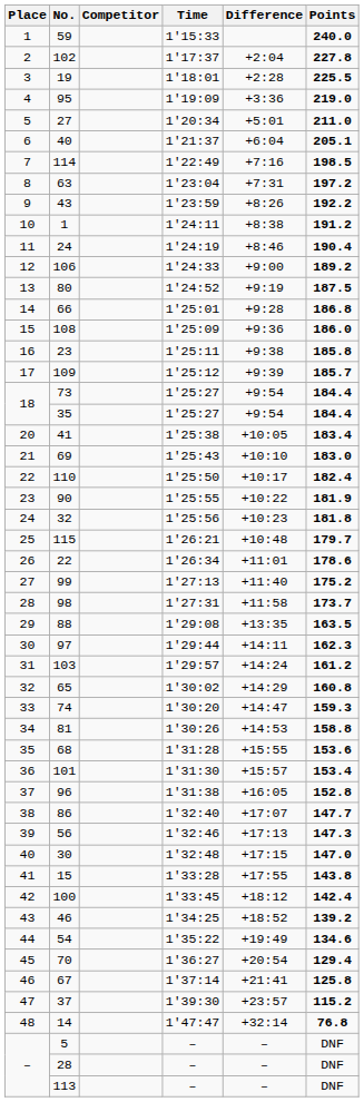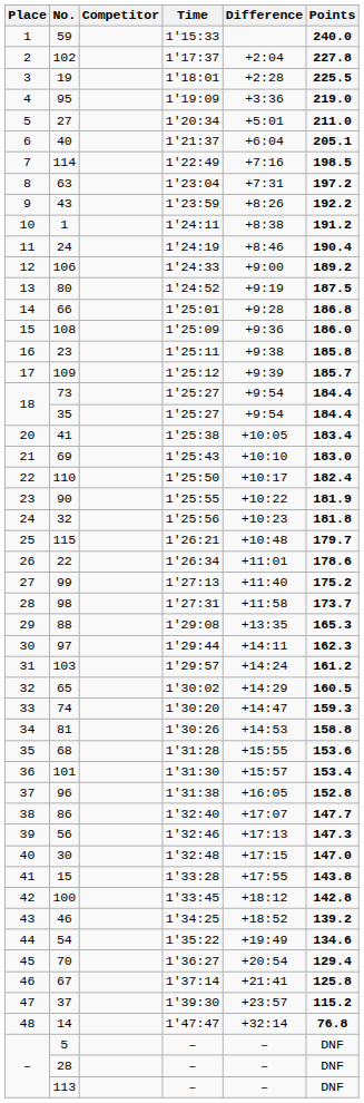 <table class=wikitable style="text-align:center">
 <tr>
 <th>Place</th>
 <th>No.</th>
 <th>Competitor</th>
 <th>Time</th>
 <th>Difference</th>
 <th>Points</th>
 </tr>
 <tr>
 <td>1</td>
 <td>59</td>
 <td align=left></td>
 <td>1'15:33</td>
 <td></td>
 <td><strong>240.0</strong></td>
 </tr>
 <tr>
 <td>2</td>
 <td>102</td>
 <td align=left></td>
 <td>1'17:37</td>
 <td>+2:04</td>
 <td><strong>227.8</strong></td>
 </tr>
 <tr>
 <td>3</td>
 <td>19</td>
 <td align=left></td>
 <td>1'18:01</td>
 <td>+2:28</td>
 <td><strong>225.5</strong></td>
 </tr>
 <tr>
 <td>4</td>
 <td>95</td>
 <td align=left></td>
 <td>1'19:09</td>
 <td>+3:36</td>
 <td><strong>219.0</strong></td>
 </tr>
 <tr>
 <td>5</td>
 <td>27</td>
 <td align=left></td>
 <td>1'20:34</td>
 <td>+5:01</td>
 <td><strong>211.0</strong></td>
 </tr>
 <tr>
 <td>6</td>
 <td>40</td>
 <td align=left></td>
 <td>1'21:37</td>
 <td>+6:04</td>
 <td><strong>205.1</strong></td>
 </tr>
 <tr>
 <td>7</td>
 <td>114</td>
 <td align=left></td>
 <td>1'22:49</td>
 <td>+7:16</td>
 <td><strong>198.5</strong></td>
 </tr>
 <tr>
 <td>8</td>
 <td>63</td>
 <td align=left></td>
 <td>1'23:04</td>
 <td>+7:31</td>
 <td><strong>197.2</strong></td>
 </tr>
 <tr>
 <td>9</td>
 <td>43</td>
 <td align=left></td>
 <td>1'23:59</td>
 <td>+8:26</td>
 <td><strong>192.2</strong></td>
 </tr>
 <tr>
 <td>10</td>
 <td>1</td>
 <td align=left></td>
 <td>1'24:11</td>
 <td>+8:38</td>
 <td><strong>191.2</strong></td>
 </tr>
 <tr>
 <td>11</td>
 <td>24</td>
 <td align=left></td>
 <td>1'24:19</td>
 <td>+8:46</td>
 <td><strong>190.4</strong></td>
 </tr>
 <tr>
 <td>12</td>
 <td>106</td>
 <td align=left></td>
 <td>1'24:33</td>
 <td>+9:00</td>
 <td><strong>189.2</strong></td>
 </tr>
 <tr>
 <td>13</td>
 <td>80</td>
 <td align=left></td>
 <td>1'24:52</td>
 <td>+9:19</td>
 <td><strong>187.5</strong></td>
 </tr>
 <tr>
 <td>14</td>
 <td>66</td>
 <td align=left></td>
 <td>1'25:01</td>
 <td>+9:28</td>
 <td><strong>186.8</strong></td>
 </tr>
 <tr>
 <td>15</td>
 <td>108</td>
 <td align=left></td>
 <td>1'25:09</td>
 <td>+9:36</td>
 <td><strong>186.0</strong></td>
 </tr>
 <tr>
 <td>16</td>
 <td>23</td>
 <td align=left></td>
 <td>1'25:11</td>
 <td>+9:38</td>
 <td><strong>185.8</strong></td>
 </tr>
 <tr>
 <td>17</td>
 <td>109</td>
 <td align=left></td>
 <td>1'25:12</td>
 <td>+9:39</td>
 <td><strong>185.7</strong></td>
 </tr>
 <tr>
 <td rowspan=2>18</td>
 <td>73</td>
 <td align=left></td>
 <td>1'25:27</td>
 <td>+9:54</td>
 <td><strong>184.4</strong></td>
 </tr>
 <tr>
 <td>35</td>
 <td align=left></td>
 <td>1'25:27</td>
 <td>+9:54</td>
 <td><strong>184.4</strong></td>
 </tr>
 <tr>
 <td>20</td>
 <td>41</td>
 <td align=left></td>
 <td>1'25:38</td>
 <td>+10:05</td>
 <td><strong>183.4</strong></td>
 </tr>
 <tr>
 <td>21</td>
 <td>69</td>
 <td align=left></td>
 <td>1'25:43</td>
 <td>+10:10</td>
 <td><strong>183.0</strong></td>
 </tr>
 <tr>
 <td>22</td>
 <td>110</td>
 <td align=left></td>
 <td>1'25:50</td>
 <td>+10:17</td>
 <td><strong>182.4</strong></td>
 </tr>
 <tr>
 <td>23</td>
 <td>90</td>
 <td align=left></td>
 <td>1'25:55</td>
 <td>+10:22</td>
 <td><strong>181.9</strong></td>
 </tr>
 <tr>
 <td>24</td>
 <td>32</td>
 <td align=left></td>
 <td>1'25:56</td>
 <td>+10:23</td>
 <td><strong>181.8</strong></td>
 </tr>
 <tr>
 <td>25</td>
 <td>115</td>
 <td align=left></td>
 <td>1'26:21</td>
 <td>+10:48</td>
 <td><strong>179.7</strong></td>
 </tr>
 <tr>
 <td>26</td>
 <td>22</td>
 <td align=left></td>
 <td>1'26:34</td>
 <td>+11:01</td>
 <td><strong>178.6</strong></td>
 </tr>
 <tr>
 <td>27</td>
 <td>99</td>
 <td align=left></td>
 <td>1'27:13</td>
 <td>+11:40</td>
 <td><strong>175.2</strong></td>
 </tr>
 <tr>
 <td>28</td>
 <td>98</td>
 <td align=left></td>
 <td>1'27:31</td>
 <td>+11:58</td>
 <td><strong>173.7</strong></td>
 </tr>
 <tr>
 <td>29</td>
 <td>88</td>
 <td align=left></td>
 <td>1'29:08</td>
 <td>+13:35</td>
-<td><strong>163.5</strong></td>
+<td><strong>165.3</strong></td>
 </tr>
 <tr>
 <td>30</td>
 <td>97</td>
 <td align=left></td>
 <td>1'29:44</td>
 <td>+14:11</td>
 <td><strong>162.3</strong></td>
 </tr>
 <tr>
 <td>31</td>
 <td>103</td>
 <td align=left></td>
 <td>1'29:57</td>
 <td>+14:24</td>
 <td><strong>161.2</strong></td>
 </tr>
 <tr>
 <td>32</td>
 <td>65</td>
 <td align=left></td>
 <td>1'30:02</td>
 <td>+14:29</td>
-<td><strong>160.8</strong></td>
+<td><strong>160.5</strong></td>
 </tr>
 <tr>
 <td>33</td>
 <td>74</td>
 <td align=left></td>
 <td>1'30:20</td>
 <td>+14:47</td>
 <td><strong>159.3</strong></td>
 </tr>
 <tr>
 <td>34</td>
 <td>81</td>
 <td align=left></td>
 <td>1'30:26</td>
 <td>+14:53</td>
 <td><strong>158.8</strong></td>
 </tr>
 <tr>
 <td>35</td>
 <td>68</td>
 <td align=left></td>
 <td>1'31:28</td>
 <td>+15:55</td>
 <td><strong>153.6</strong></td>
 </tr>
 <tr>
 <td>36</td>
 <td>101</td>
 <td align=left></td>
 <td>1'31:30</td>
 <td>+15:57</td>
 <td><strong>153.4</strong></td>
 </tr>
 <tr>
 <td>37</td>
 <td>96</td>
 <td align=left></td>
 <td>1'31:38</td>
 <td>+16:05</td>
 <td><strong>152.8</strong></td>
 </tr>
 <tr>
 <td>38</td>
 <td>86</td>
 <td align=left></td>
 <td>1'32:40</td>
 <td>+17:07</td>
 <td><strong>147.7</strong></td>
 </tr>
 <tr>
 <td>39</td>
 <td>56</td>
 <td align=left></td>
 <td>1'32:46</td>
 <td>+17:13</td>
 <td><strong>147.3</strong></td>
 </tr>
 <tr>
 <td>40</td>
 <td>30</td>
 <td align=left></td>
 <td>1'32:48</td>
 <td>+17:15</td>
 <td><strong>147.0</strong></td>
 </tr>
 <tr>
 <td>41</td>
 <td>15</td>
 <td align=left></td>
 <td>1'33:28</td>
 <td>+17:55</td>
 <td><strong>143.8</strong></td>
 </tr>
 <tr>
 <td>42</td>
 <td>100</td>
 <td align=left></td>
 <td>1'33:45</td>
 <td>+18:12</td>
-<td><strong>142.4</strong></td>
+<td><strong>142.8</strong></td>
 </tr>
 <tr>
 <td>43</td>
 <td>46</td>
 <td align=left></td>
 <td>1'34:25</td>
 <td>+18:52</td>
 <td><strong>139.2</strong></td>
 </tr>
 <tr>
 <td>44</td>
 <td>54</td>
 <td align=left></td>
 <td>1'35:22</td>
 <td>+19:49</td>
 <td><strong>134.6</strong></td>
 </tr>
 <tr>
 <td>45</td>
 <td>70</td>
 <td align=left></td>
 <td>1'36:27</td>
 <td>+20:54</td>
 <td><strong>129.4</strong></td>
 </tr>
 <tr>
 <td>46</td>
 <td>67</td>
 <td align=left></td>
 <td>1'37:14</td>
 <td>+21:41</td>
 <td><strong>125.8</strong></td>
 </tr>
 <tr>
 <td>47</td>
 <td>37</td>
 <td align=left></td>
 <td>1'39:30</td>
 <td>+23:57</td>
 <td><strong>115.2</strong></td>
 </tr>
 <tr>
 <td>48</td>
 <td>14</td>
 <td align=left></td>
 <td>1'47:47</td>
 <td>+32:14</td>
 <td><strong>76.8</strong></td>
 </tr>
 <tr>
 <td rowspan=3>–</td>
 <td>5</td>
 <td align=left></td>
 <td>–</td>
 <td>–</td>
 <td>DNF</td>
 </tr>
 <tr>
 <td>28</td>
 <td align=left></td>
 <td>–</td>
 <td>–</td>
 <td>DNF</td>
 </tr>
 <tr>
 <td>113</td>
 <td align=left></td>
 <td>–</td>
 <td>–</td>
 <td>DNF</td>
 </tr>
 </table>
